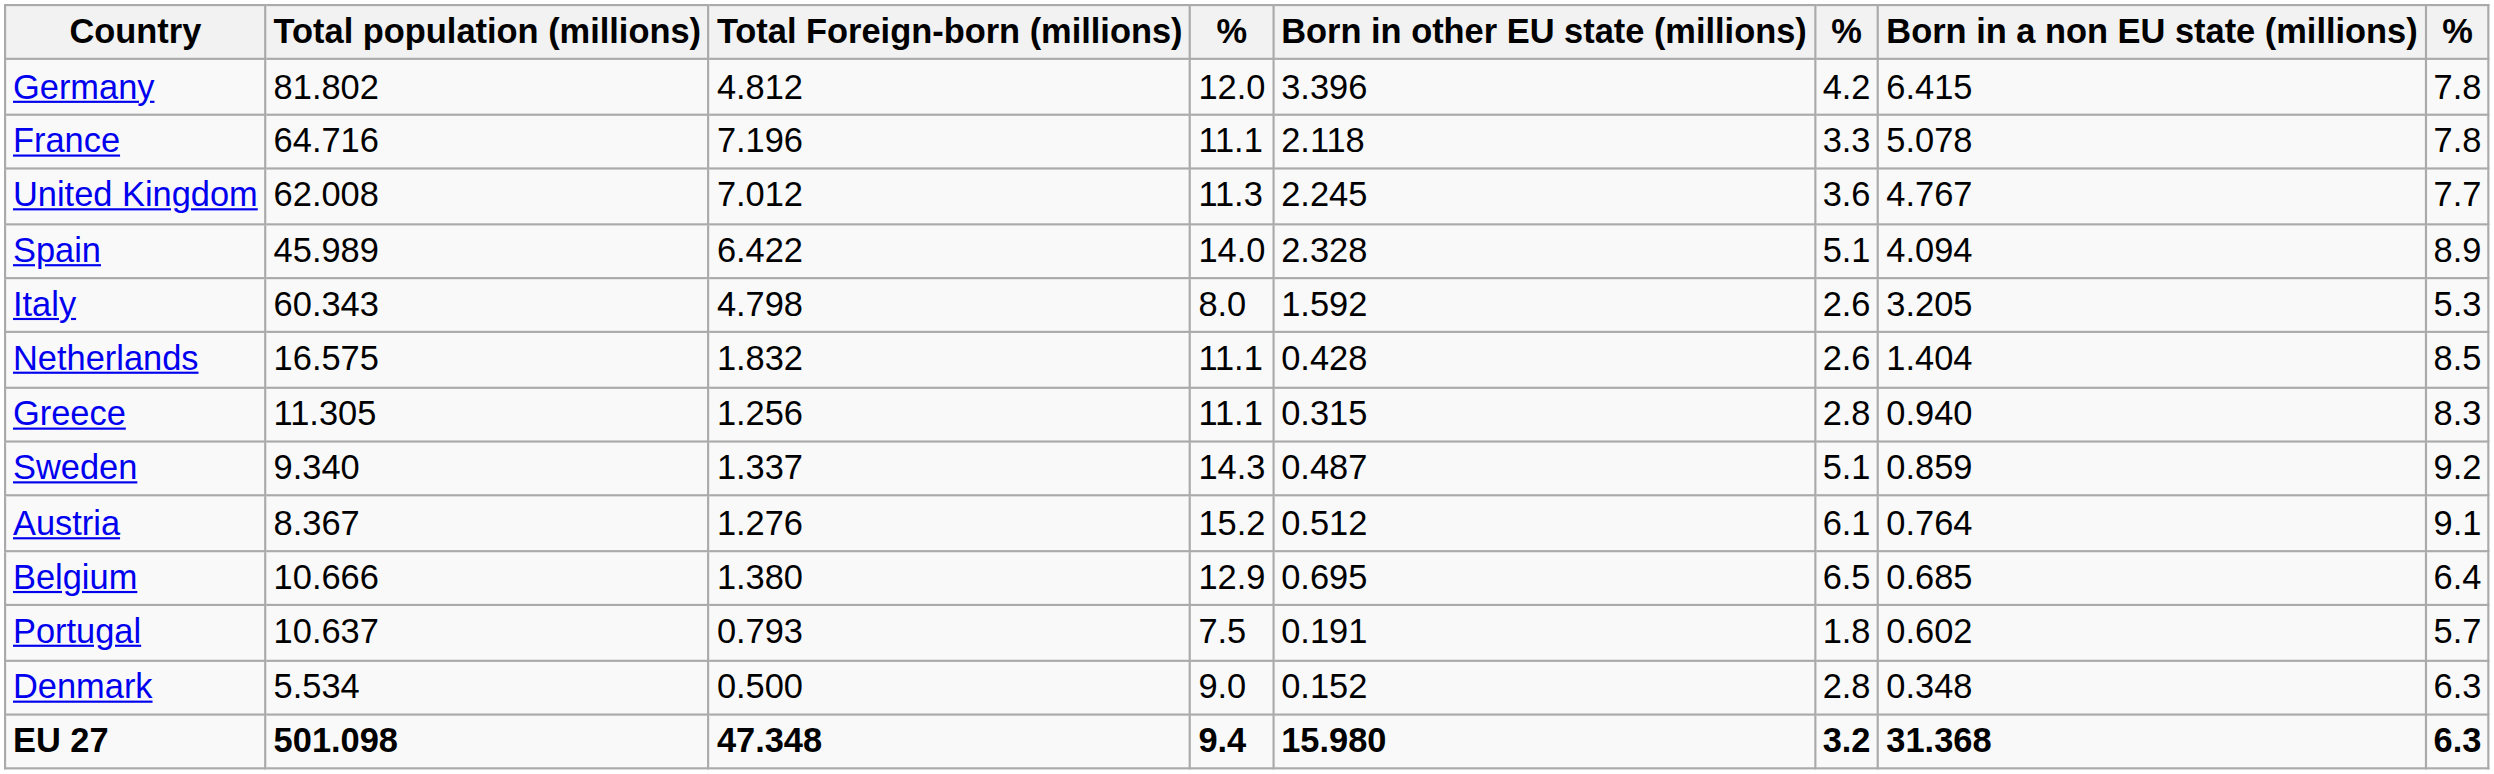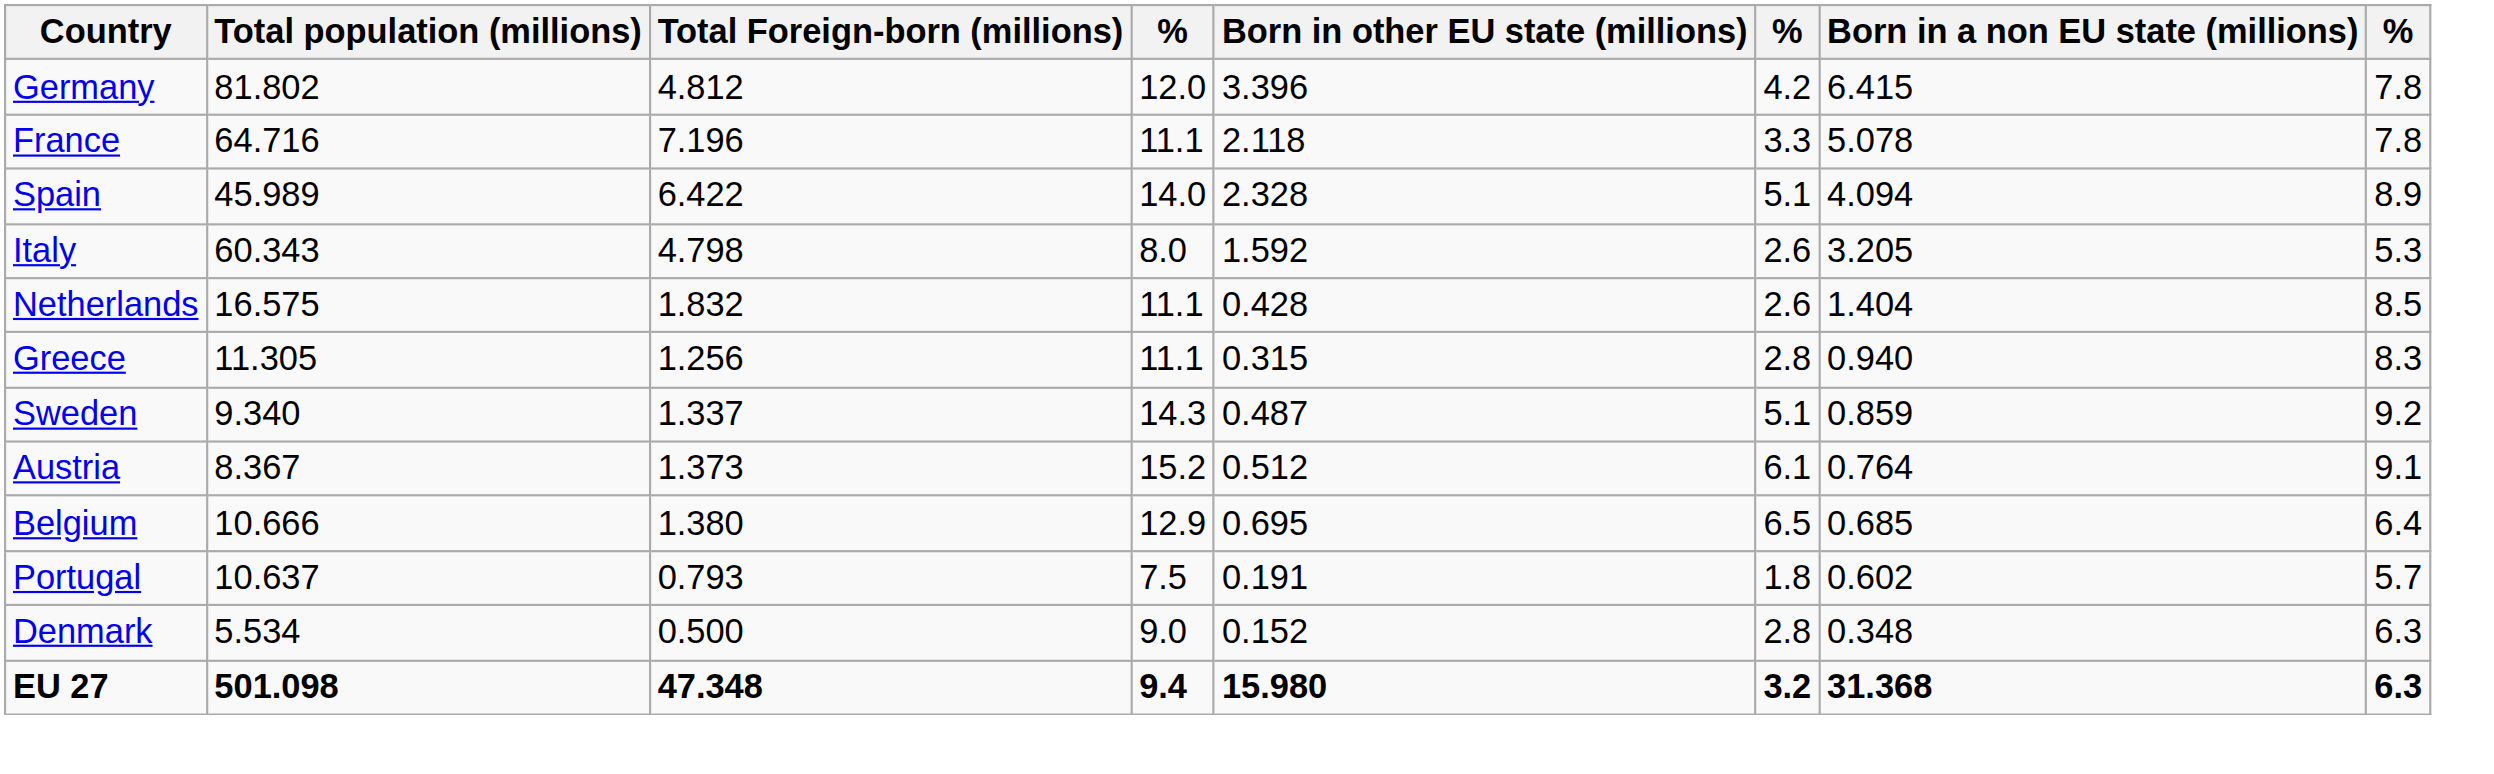 <table class="wikitable sortable">
 <tr>
 <th>Country</th>
 <th>Total population (millions)</th>
 <th>Total Foreign-born (millions)</th>
 <th>%</th>
 <th>Born in other EU state (millions)</th>
 <th>%</th>
 <th>Born in a non EU state (millions)</th>
 <th>%</th>
 </tr>
 <tr>
 <td><a href='#'>Germany</a></td>
 <td>81.802</td>
 <td>4.812</td>
 <td>12.0</td>
 <td>3.396</td>
 <td>4.2</td>
 <td>6.415</td>
 <td>7.8</td>
 </tr>
 <tr>
 <td><a href='#'>France</a></td>
 <td>64.716</td>
 <td>7.196</td>
 <td>11.1</td>
 <td>2.118</td>
 <td>3.3</td>
 <td>5.078</td>
 <td>7.8</td>
-</tr>
-<tr>
-<td><a href='#'>United Kingdom</a></td>
-<td>62.008</td>
-<td>7.012</td>
-<td>11.3</td>
-<td>2.245</td>
-<td>3.6</td>
-<td>4.767</td>
-<td>7.7</td>
 </tr>
 <tr>
 <td><a href='#'>Spain</a></td>
 <td>45.989</td>
 <td>6.422</td>
 <td>14.0</td>
 <td>2.328</td>
 <td>5.1</td>
 <td>4.094</td>
 <td>8.9</td>
 </tr>
 <tr>
 <td><a href='#'>Italy</a></td>
 <td>60.343</td>
 <td>4.798</td>
 <td>8.0</td>
 <td>1.592</td>
 <td>2.6</td>
 <td>3.205</td>
 <td>5.3</td>
 </tr>
 <tr>
 <td><a href='#'>Netherlands</a></td>
 <td>16.575</td>
 <td>1.832</td>
 <td>11.1</td>
 <td>0.428</td>
 <td>2.6</td>
 <td>1.404</td>
 <td>8.5</td>
 </tr>
 <tr>
 <td><a href='#'>Greece</a></td>
 <td>11.305</td>
 <td>1.256</td>
 <td>11.1</td>
 <td>0.315</td>
 <td>2.8</td>
 <td>0.940</td>
 <td>8.3</td>
 </tr>
 <tr>
 <td><a href='#'>Sweden</a></td>
 <td>9.340</td>
 <td>1.337</td>
 <td>14.3</td>
 <td>0.487</td>
 <td>5.1</td>
 <td>0.859</td>
 <td>9.2</td>
 </tr>
 <tr>
 <td><a href='#'>Austria</a></td>
 <td>8.367</td>
-<td>1.276</td>
+<td>1.373</td>
 <td>15.2</td>
 <td>0.512</td>
 <td>6.1</td>
 <td>0.764</td>
 <td>9.1</td>
 </tr>
 <tr>
 <td><a href='#'>Belgium</a></td>
 <td>10.666</td>
 <td>1.380</td>
 <td>12.9</td>
 <td>0.695</td>
 <td>6.5</td>
 <td>0.685</td>
 <td>6.4</td>
 </tr>
 <tr>
 <td><a href='#'>Portugal</a></td>
 <td>10.637</td>
 <td>0.793</td>
 <td>7.5</td>
 <td>0.191</td>
 <td>1.8</td>
 <td>0.602</td>
 <td>5.7</td>
 </tr>
 <tr>
 <td><a href='#'>Denmark</a></td>
 <td>5.534</td>
 <td>0.500</td>
 <td>9.0</td>
 <td>0.152</td>
 <td>2.8</td>
 <td>0.348</td>
 <td>6.3</td>
 </tr>
 <tr class="sortbottom">
 <td><strong>EU 27</strong></td>
 <td><strong>501.098</strong></td>
 <td><strong>47.348</strong></td>
 <td><strong>9.4</strong></td>
 <td><strong>15.980</strong></td>
 <td><strong>3.2</strong></td>
 <td><strong>31.368</strong></td>
 <td><strong>6.3</strong></td>
 </tr>
 </table>
